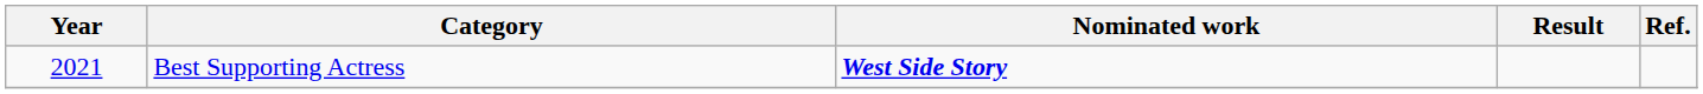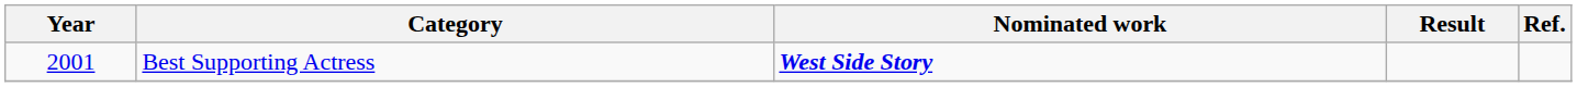 <table class=wikitable>
 <tr>
 <th scope="col" style="width:5em;">Year</th>
 <th scope="col" style="width:26em;">Category</th>
 <th scope="col" style="width:25em;">Nominated work</th>
 <th scope="col" style="width:5em;">Result</th>
 <th>Ref.</th>
 </tr>
 <tr>
-<td style="text-align:center;"><a href='#'>2021</a></td>
+<td style="text-align:center;"><a href='#'>2001</a></td>
 <td><a href='#'>Best Supporting Actress</a></td>
 <td><strong><em><a href='#'>West Side Story</a></em></strong></td>
 <td></td>
 <td style="text-align:center;"></td>
 </tr>
 <tr>
 </tr>
 </table>
